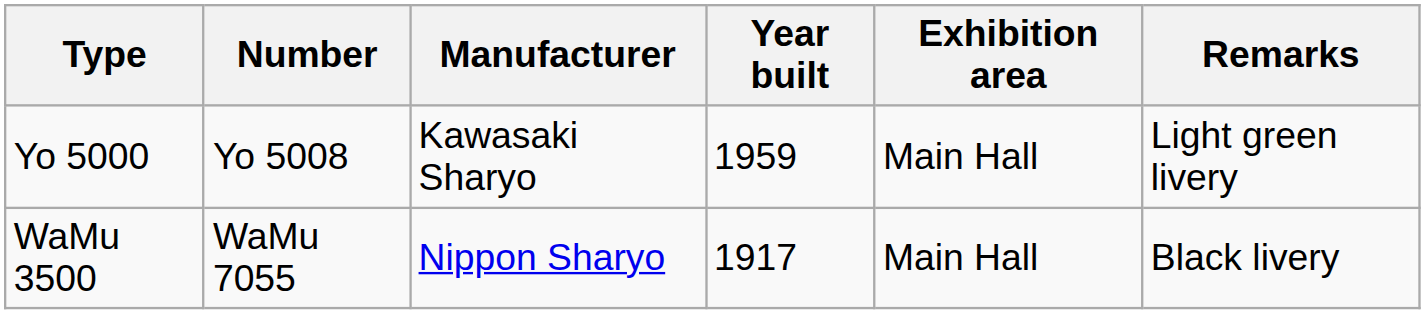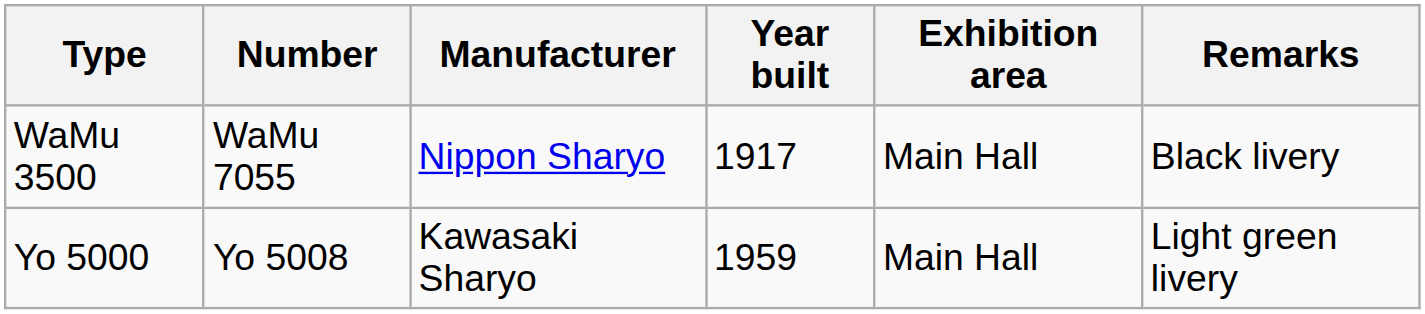 <table class="wikitable">
 <tr>
 <th>Type</th>
 <th>Number</th>
 <th>Manufacturer</th>
 <th>Year built</th>
 <th>Exhibition area</th>
 <th>Remarks</th>
 </tr>
 <tr>
+<td>WaMu 3500</td>
+<td>WaMu 7055</td>
+<td><a href='#'>Nippon Sharyo</a></td>
+<td>1917</td>
+<td>Main Hall</td>
+<td>Black livery</td>
+</tr>
+<tr>
 <td>Yo 5000</td>
 <td>Yo 5008</td>
 <td>Kawasaki Sharyo</td>
 <td>1959</td>
 <td>Main Hall</td>
 <td>Light green livery</td>
 </tr>
-<tr>
-<td>WaMu 3500</td>
-<td>WaMu 7055</td>
-<td><a href='#'>Nippon Sharyo</a></td>
-<td>1917</td>
-<td>Main Hall</td>
-<td>Black livery</td>
-</tr>
 </table>
